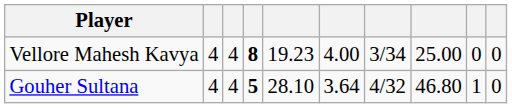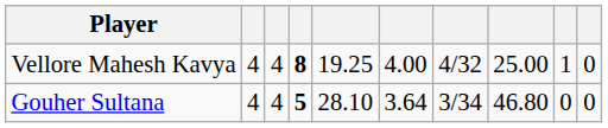 <table class="wikitable sortable" style="text-align: center;">
 <tr>
 <th class="unsortable">Player</th>
 <th></th>
 <th></th>
 <th></th>
 <th></th>
 <th></th>
 <th></th>
 <th></th>
 <th></th>
 <th></th>
 </tr>
 <tr>
 <td style="text-align:left">Vellore Mahesh Kavya</td>
 <td style="text-align:left">4</td>
 <td>4</td>
 <td><strong>8</strong></td>
-<td>19.23</td>
+<td>19.25</td>
 <td>4.00</td>
-<td>3/34</td>
+<td>4/32</td>
 <td>25.00</td>
-<td>0</td>
+<td>1</td>
 <td>0</td>
 </tr>
 <tr>
 <td style="text-align:left"><a href='#'>Gouher Sultana</a></td>
 <td style="text-align:left">4</td>
 <td>4</td>
 <td><strong>5</strong></td>
 <td>28.10</td>
 <td>3.64</td>
-<td>4/32</td>
+<td>3/34</td>
 <td>46.80</td>
-<td>1</td>
+<td>0</td>
 <td>0</td>
 </tr>
 </table>
